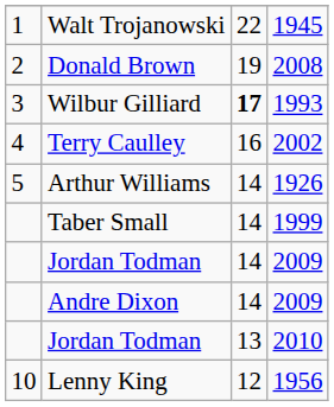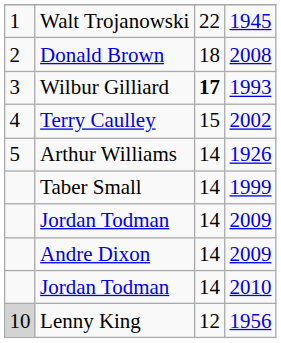 <table class="wikitable">
 <tr>
 </tr>
 <tr>
 <td>1</td>
 <td>Walt Trojanowski</td>
 <td>22</td>
 <td><a href='#'>1945</a></td>
 </tr>
 <tr>
 <td>2</td>
 <td><a href='#'>Donald Brown</a></td>
-<td>19</td>
+<td>18</td>
 <td><a href='#'>2008</a></td>
 </tr>
 <tr>
 <td>3</td>
 <td>Wilbur Gilliard</td>
 <td><strong>17</strong></td>
 <td><a href='#'>1993</a></td>
 </tr>
 <tr>
 <td>4</td>
 <td><a href='#'>Terry Caulley</a></td>
-<td>16</td>
+<td>15</td>
 <td><a href='#'>2002</a></td>
 </tr>
 <tr>
 <td>5</td>
 <td>Arthur Williams</td>
 <td>14</td>
 <td><a href='#'>1926</a></td>
 </tr>
 <tr>
 <td></td>
 <td>Taber Small</td>
 <td>14</td>
 <td><a href='#'>1999</a></td>
 </tr>
 <tr>
 <td></td>
 <td><a href='#'>Jordan Todman</a></td>
 <td>14</td>
 <td><a href='#'>2009</a></td>
 </tr>
 <tr>
 <td></td>
 <td><a href='#'>Andre Dixon</a></td>
 <td>14</td>
 <td><a href='#'>2009</a></td>
 </tr>
 <tr>
 <td></td>
 <td><a href='#'>Jordan Todman</a></td>
-<td>13</td>
+<td>14</td>
 <td><a href='#'>2010</a></td>
 </tr>
 <tr>
-<td>10</td>
+<td style="background: lightgrey;">10</td>
 <td>Lenny King</td>
 <td>12</td>
 <td><a href='#'>1956</a></td>
 </tr>
 </table>
